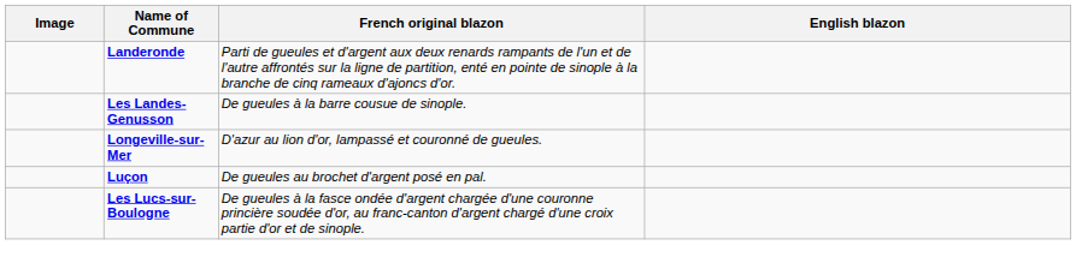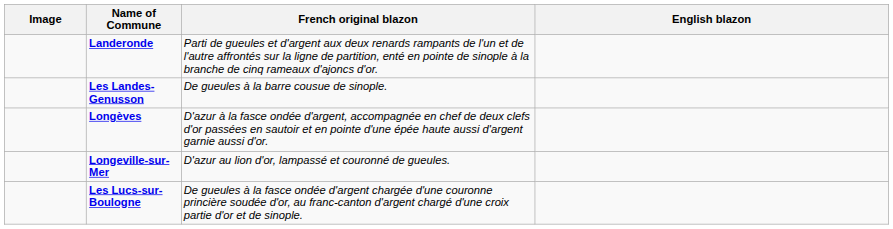 <table class="wikitable" style="width:100%;">
 <tr>
 <th style="width:110px;">Image</th>
 <th>Name of Commune</th>
 <th style="width:40%;">French original blazon</th>
 <th style="width:40%;">English blazon</th>
 </tr>
 <tr valign=top>
 <td align=center></td>
 <td><strong><a href='#'>Landeronde</a></strong></td>
 <td><em>Parti de gueules et d'argent aux deux renards rampants de l'un et de l'autre affrontés sur la ligne de partition, enté en pointe de sinople à la branche de cinq rameaux d'ajoncs d'or.</em></td>
 <td></td>
 </tr>
 <tr valign=top>
 <td align=center></td>
 <td><strong><a href='#'>Les Landes-Genusson</a></strong></td>
 <td><em>De gueules à la barre cousue de sinople.</em></td>
 <td></td>
 </tr>
 <tr valign=top>
 <td align=center></td>
-<td><strong><a href='#'>Longeville-sur-Mer</a></strong></td>
-<td><em>D'azur au lion d'or, lampassé et couronné de gueules.</em></td>
+<td><strong><a href='#'>Longèves</a></strong></td>
+<td><em>D'azur à la fasce ondée d'argent, accompagnée en chef de deux clefs d'or passées en sautoir et en pointe d'une épée haute aussi d'argent garnie aussi d'or.</em></td>
 <td></td>
 </tr>
 <tr valign=top>
 <td align=center></td>
-<td><strong><a href='#'>Luçon</a></strong></td>
-<td><em>De gueules au brochet d'argent posé en pal.</em></td>
+<td><strong><a href='#'>Longeville-sur-Mer</a></strong></td>
+<td><em>D'azur au lion d'or, lampassé et couronné de gueules.</em></td>
 <td></td>
 </tr>
 <tr valign=top>
 <td align=center></td>
 <td><strong><a href='#'>Les Lucs-sur-Boulogne</a></strong></td>
 <td><em>De gueules à la fasce ondée d'argent chargée d'une couronne princière soudée d'or, au franc-canton d'argent chargé d'une croix partie d'or et de sinople.</em></td>
 <td></td>
 </tr>
 </table>
